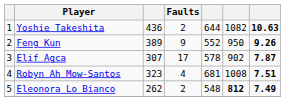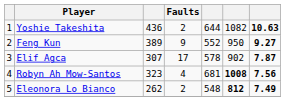 <table class="wikitable sortable" style=font-size:90%>
 <tr>
 <th></th>
 <th width=160>Player</th>
 <th width=20></th>
 <th width=20>Faults</th>
 <th width=20></th>
 <th width=20></th>
 <th width=20></th>
 </tr>
 <tr>
 <td align=center>1</td>
 <td> <a href='#'>Yoshie Takeshita</a></td>
 <td align=center>436</td>
 <td align=center>2</td>
 <td align=center>644</td>
 <td align=center>1082</td>
 <td align=center><strong>10.63</strong></td>
 </tr>
 <tr>
 <td align=center>2</td>
 <td> <a href='#'>Feng Kun</a></td>
 <td align=center>389</td>
 <td align=center>9</td>
 <td align=center>552</td>
 <td align=center>950</td>
-<td align=center><strong>9.26</strong></td>
+<td align=center><strong>9.27</strong></td>
 </tr>
 <tr>
 <td align=center>3</td>
 <td> <a href='#'>Elif Agca</a></td>
 <td align=center>307</td>
 <td align=center>17</td>
 <td align=center>578</td>
 <td align=center>902</td>
 <td align=center><strong>7.87</strong></td>
 </tr>
 <tr>
 <td align=center>4</td>
 <td> <a href='#'>Robyn Ah Mow-Santos</a></td>
 <td align=center>323</td>
 <td align=center>4</td>
 <td align=center>681</td>
-<td align=center>1008</td>
-<td align=center><strong>7.51</strong></td>
+<td align=center><strong>1008</strong></td>
+<td align=center><strong>7.56</strong></td>
 </tr>
 <tr>
 <td align=center>5</td>
 <td> <a href='#'>Eleonora Lo Bianco</a></td>
 <td align=center>262</td>
 <td align=center>2</td>
 <td align=center>548</td>
 <td align=center><strong>812</strong></td>
 <td align=center><strong>7.49</strong></td>
 </tr>
 <tr>
 </tr>
 </table>
